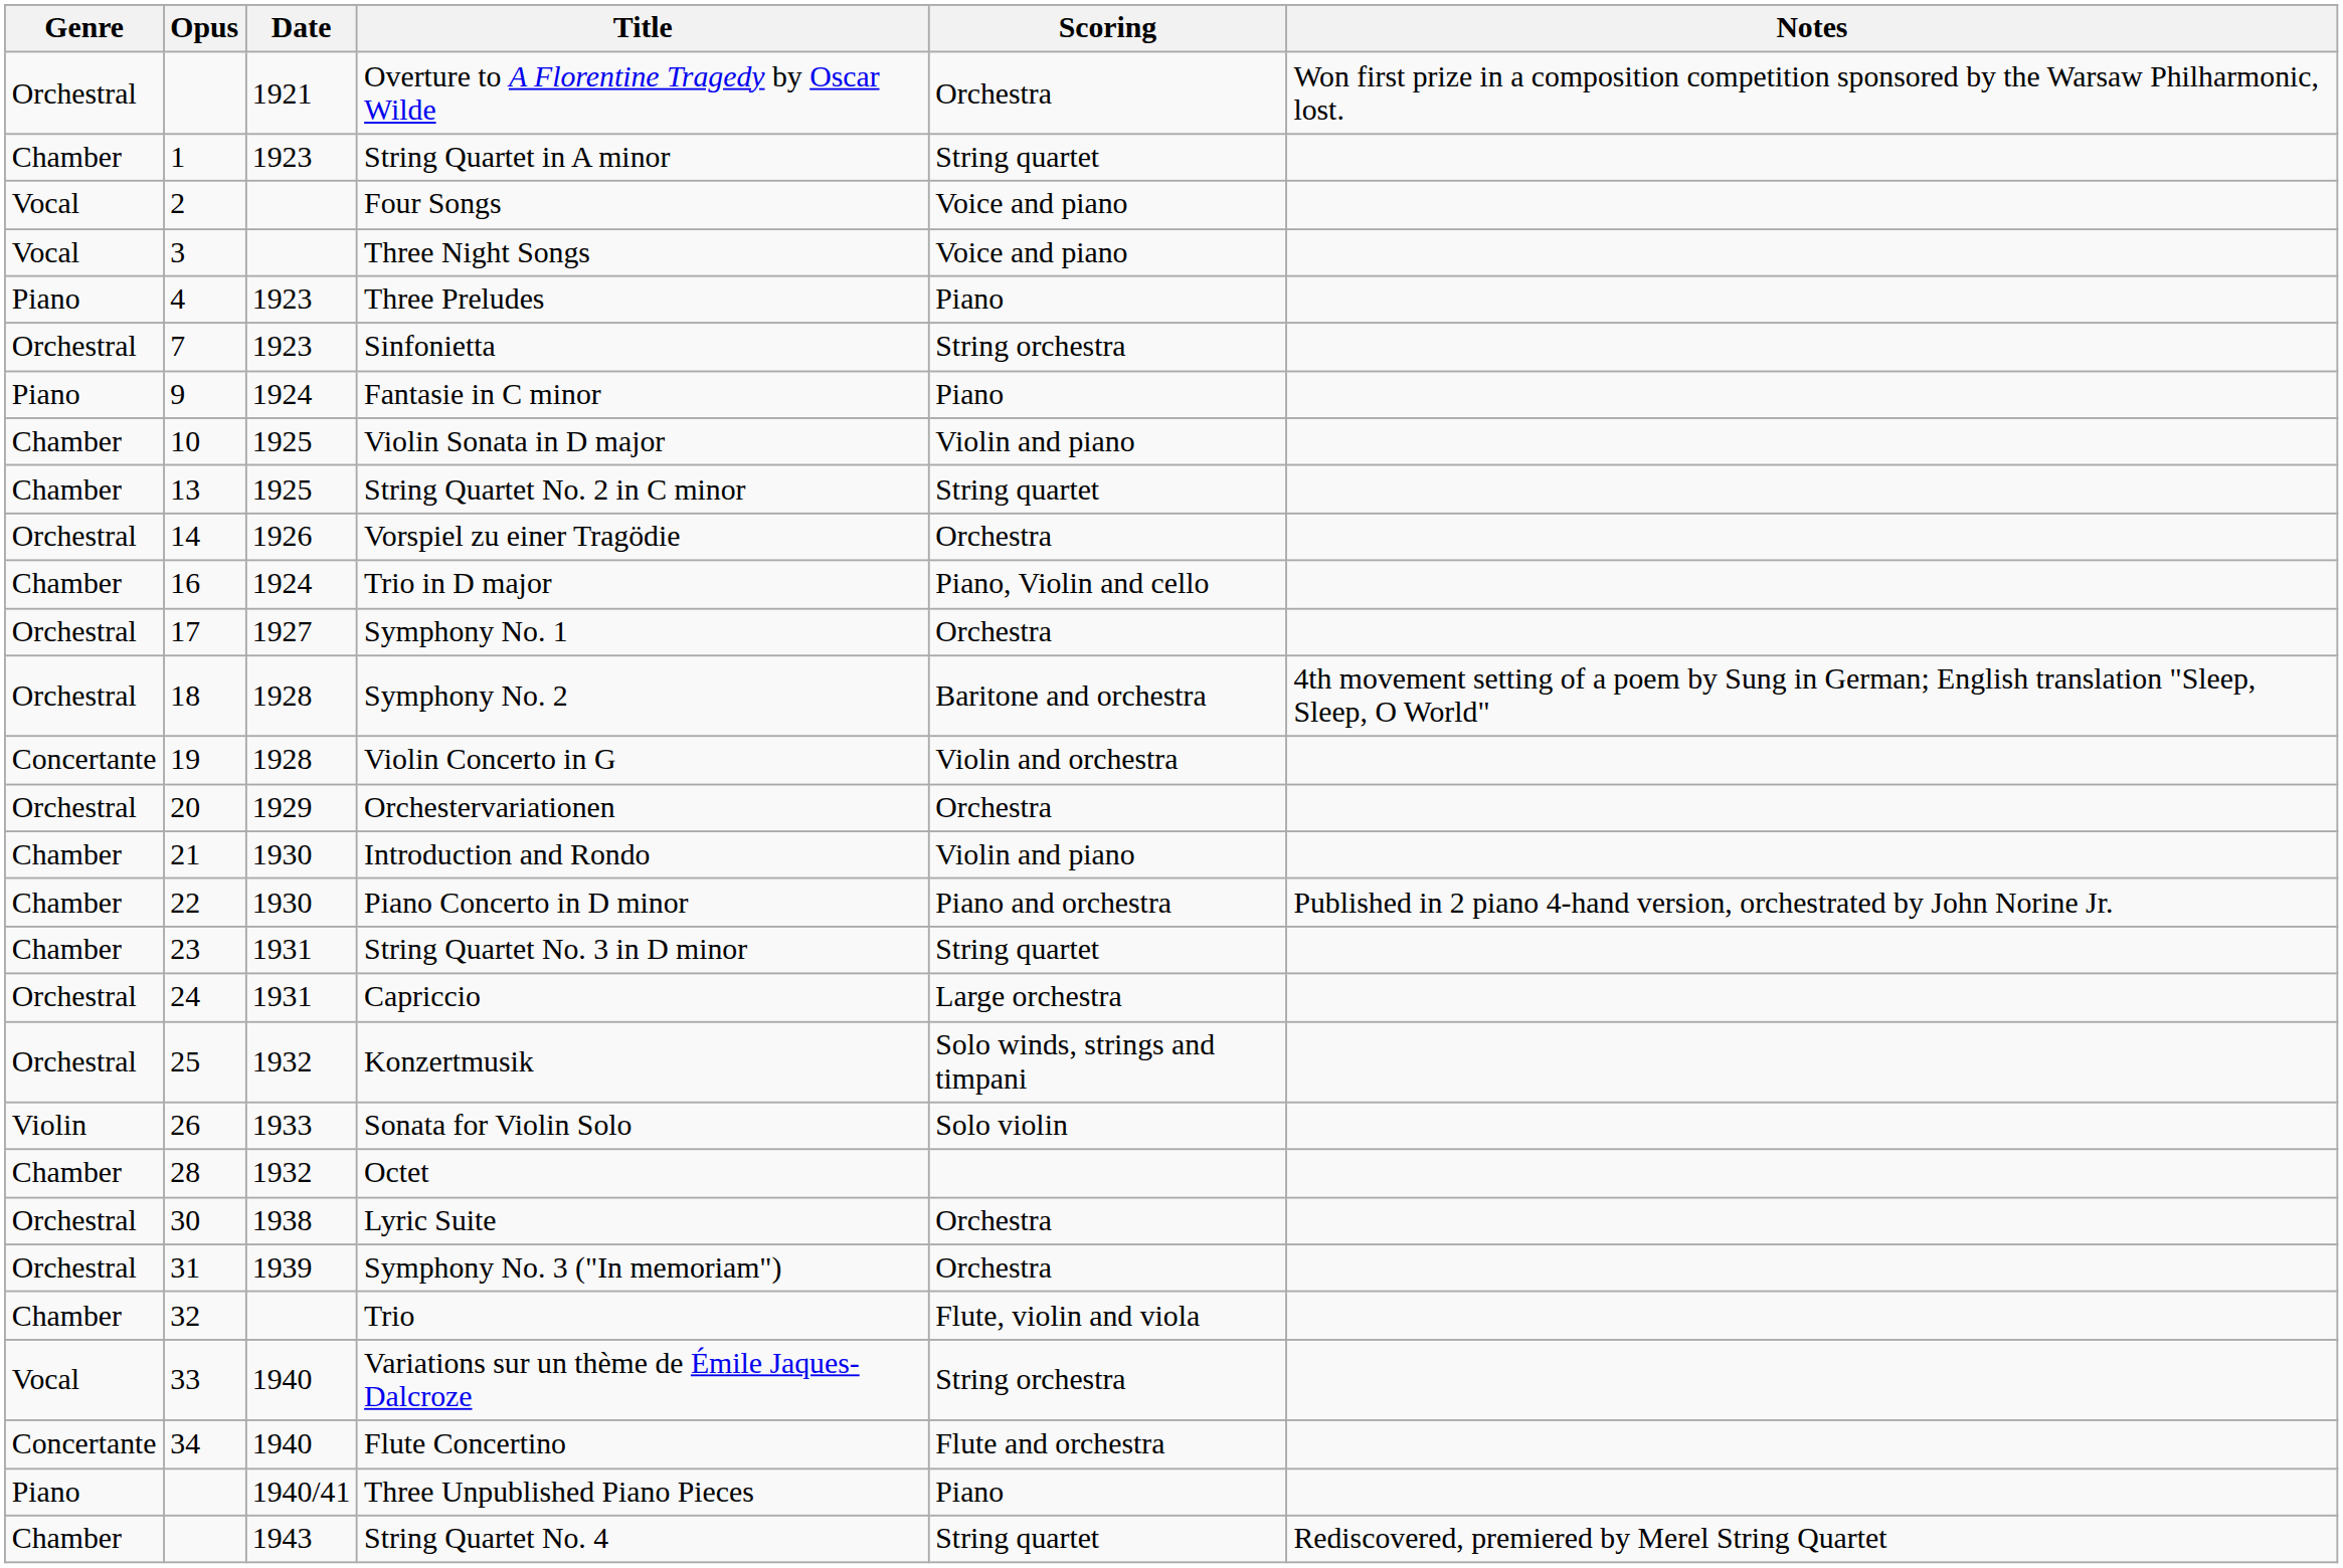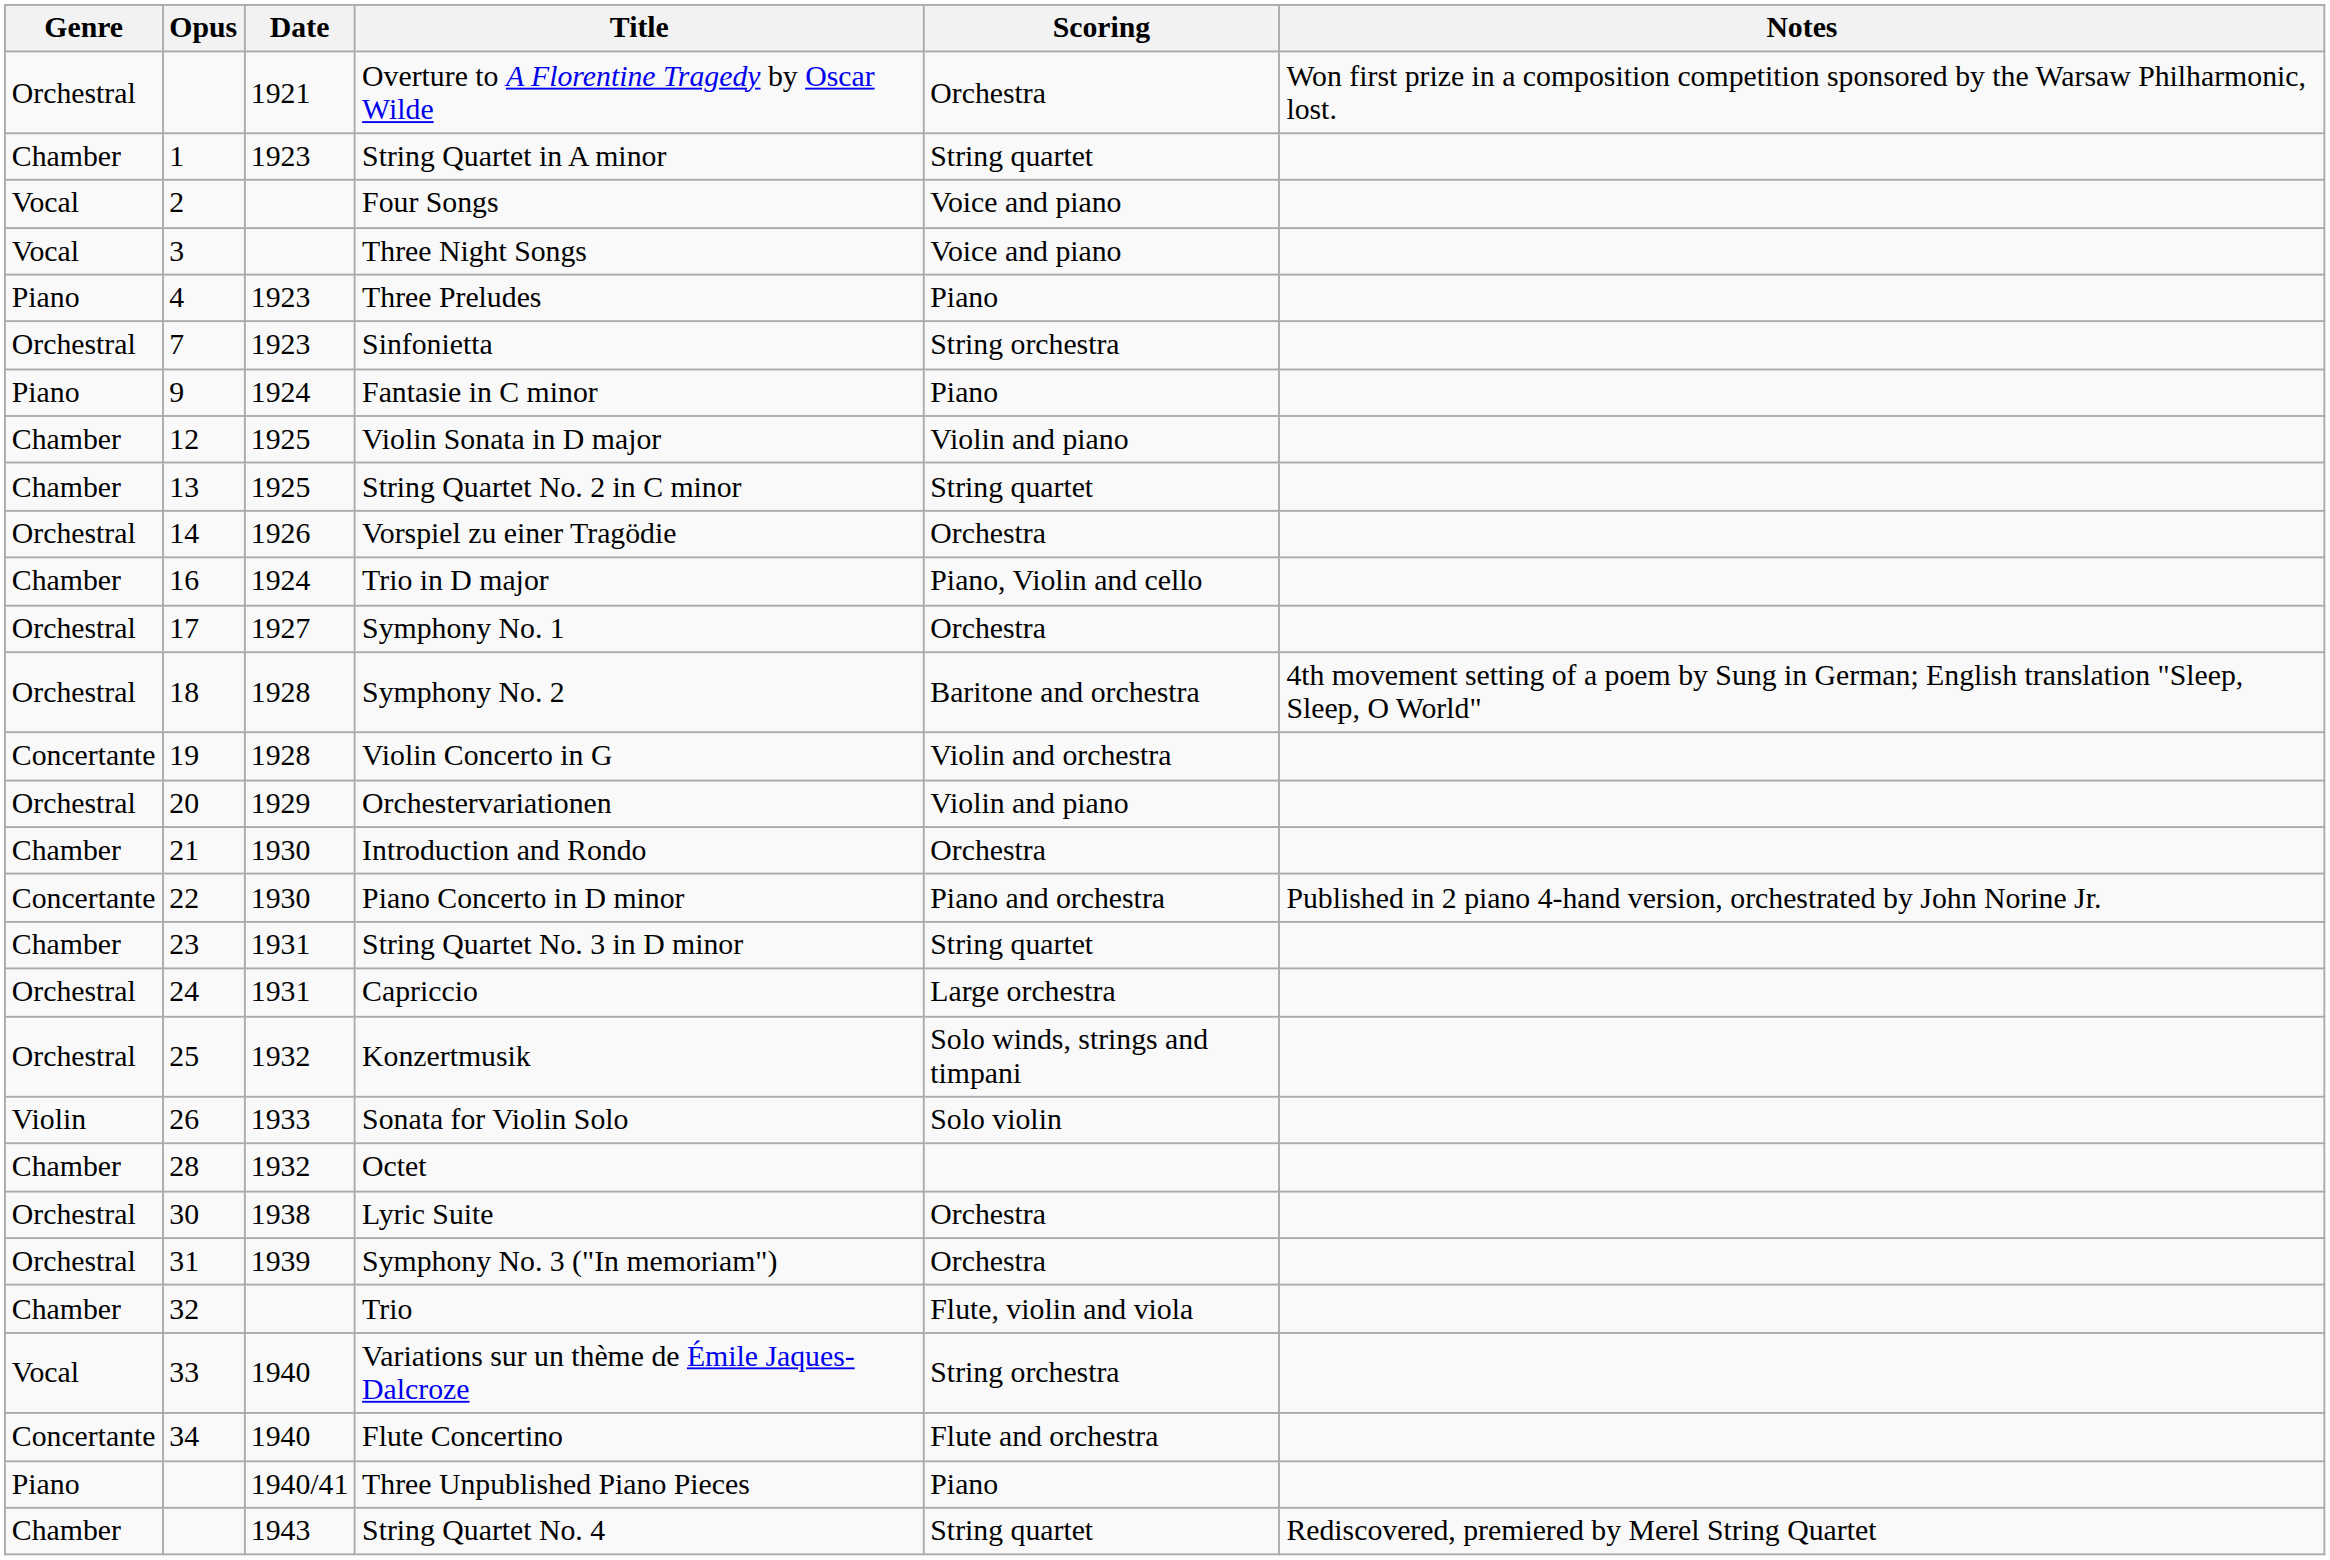 <table class="wikitable sortable">
 <tr>
 <th>Genre</th>
 <th>Opus</th>
 <th>Date</th>
 <th>Title</th>
 <th>Scoring</th>
 <th class=unsortable>Notes</th>
 </tr>
 <tr>
 <td>Orchestral</td>
 <td></td>
 <td>1921</td>
 <td>Overture to <em><a href='#'>A Florentine Tragedy</a></em> by <a href='#'>Oscar Wilde</a></td>
 <td>Orchestra</td>
 <td>Won first prize in a composition competition sponsored by the Warsaw Philharmonic, lost.</td>
 </tr>
 <tr>
 <td>Chamber</td>
 <td>1</td>
 <td>1923</td>
 <td>String Quartet in A minor</td>
 <td>String quartet</td>
 <td></td>
 </tr>
 <tr>
 <td>Vocal</td>
 <td>2</td>
 <td></td>
 <td>Four Songs</td>
 <td>Voice and piano</td>
 <td></td>
 </tr>
 <tr>
 <td>Vocal</td>
 <td>3</td>
 <td></td>
 <td>Three Night Songs</td>
 <td>Voice and piano</td>
 <td></td>
 </tr>
 <tr>
 <td>Piano</td>
 <td>4</td>
 <td>1923</td>
 <td>Three Preludes</td>
 <td>Piano</td>
 <td></td>
 </tr>
 <tr>
 <td>Orchestral</td>
 <td>7</td>
 <td>1923</td>
 <td>Sinfonietta</td>
 <td>String orchestra</td>
 <td></td>
 </tr>
 <tr>
 <td>Piano</td>
 <td>9</td>
 <td>1924</td>
 <td>Fantasie in C minor</td>
 <td>Piano</td>
 <td></td>
 </tr>
 <tr>
 <td>Chamber</td>
-<td>10</td>
+<td>12</td>
 <td>1925</td>
 <td>Violin Sonata in D major</td>
 <td>Violin and piano</td>
 <td></td>
 </tr>
 <tr>
 <td>Chamber</td>
 <td>13</td>
 <td>1925</td>
 <td>String Quartet No. 2 in C minor</td>
 <td>String quartet</td>
 <td></td>
 </tr>
 <tr>
 <td>Orchestral</td>
 <td>14</td>
 <td>1926</td>
 <td>Vorspiel zu einer Tragödie</td>
 <td>Orchestra</td>
 <td></td>
 </tr>
 <tr>
 <td>Chamber</td>
 <td>16</td>
 <td>1924</td>
 <td>Trio in D major</td>
 <td>Piano, Violin and cello</td>
 <td></td>
 </tr>
 <tr>
 <td>Orchestral</td>
 <td>17</td>
 <td>1927</td>
 <td>Symphony No. 1</td>
 <td>Orchestra</td>
 <td></td>
 </tr>
 <tr>
 <td>Orchestral</td>
 <td>18</td>
 <td>1928</td>
 <td>Symphony No. 2</td>
 <td>Baritone and orchestra</td>
 <td>4th movement setting of a poem by  Sung in German; English translation "Sleep, Sleep, O World"</td>
 </tr>
 <tr>
 <td>Concertante</td>
 <td>19</td>
 <td>1928</td>
 <td>Violin Concerto in G</td>
 <td>Violin and orchestra</td>
 <td></td>
 </tr>
 <tr>
 <td>Orchestral</td>
 <td>20</td>
 <td>1929</td>
 <td>Orchestervariationen</td>
-<td>Orchestra</td>
+<td>Violin and piano</td>
 <td></td>
 </tr>
 <tr>
 <td>Chamber</td>
 <td>21</td>
 <td>1930</td>
 <td>Introduction and Rondo</td>
-<td>Violin and piano</td>
+<td>Orchestra</td>
 <td></td>
 </tr>
 <tr>
-<td>Chamber</td>
+<td>Concertante</td>
 <td>22</td>
 <td>1930</td>
 <td>Piano Concerto in D minor</td>
 <td>Piano and orchestra</td>
 <td>Published in 2 piano 4-hand version, orchestrated by John Norine Jr.</td>
 </tr>
 <tr>
 <td>Chamber</td>
 <td>23</td>
 <td>1931</td>
 <td>String Quartet No. 3 in D minor</td>
 <td>String quartet</td>
 <td></td>
 </tr>
 <tr>
 <td>Orchestral</td>
 <td>24</td>
 <td>1931</td>
 <td>Capriccio</td>
 <td>Large orchestra</td>
 <td></td>
 </tr>
 <tr>
 <td>Orchestral</td>
 <td>25</td>
 <td>1932</td>
 <td>Konzertmusik</td>
 <td>Solo winds, strings and timpani</td>
 <td></td>
 </tr>
 <tr>
 <td>Violin</td>
 <td>26</td>
 <td>1933</td>
 <td>Sonata for Violin Solo</td>
 <td>Solo violin</td>
 <td></td>
 </tr>
 <tr>
 <td>Chamber</td>
 <td>28</td>
 <td>1932</td>
 <td>Octet</td>
 <td></td>
 <td></td>
 </tr>
 <tr>
 <td>Orchestral</td>
 <td>30</td>
 <td>1938</td>
 <td>Lyric Suite</td>
 <td>Orchestra</td>
 <td></td>
 </tr>
 <tr>
 <td>Orchestral</td>
 <td>31</td>
 <td>1939</td>
 <td>Symphony No. 3 ("In memoriam")</td>
 <td>Orchestra</td>
 <td></td>
 </tr>
 <tr>
 <td>Chamber</td>
 <td>32</td>
 <td></td>
 <td>Trio</td>
 <td>Flute, violin and viola</td>
 <td></td>
 </tr>
 <tr>
 <td>Vocal</td>
 <td>33</td>
 <td>1940</td>
 <td>Variations sur un thème de <a href='#'>Émile Jaques-Dalcroze</a></td>
 <td>String orchestra</td>
 <td></td>
 </tr>
 <tr>
 <td>Concertante</td>
 <td>34</td>
 <td>1940</td>
 <td>Flute Concertino</td>
 <td>Flute and orchestra</td>
 <td></td>
 </tr>
 <tr>
 <td>Piano</td>
 <td></td>
 <td>1940/41</td>
 <td>Three Unpublished Piano Pieces</td>
 <td>Piano</td>
 <td></td>
 </tr>
 <tr>
 <td>Chamber</td>
 <td></td>
 <td>1943</td>
 <td>String Quartet No. 4</td>
 <td>String quartet</td>
 <td>Rediscovered, premiered by Merel String Quartet</td>
 </tr>
 </table>
